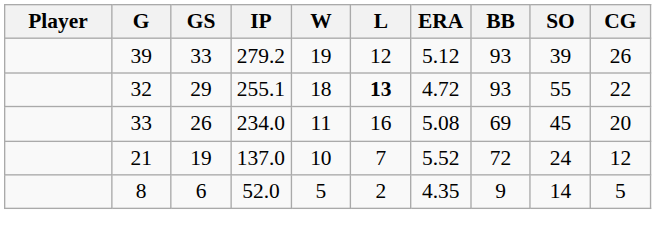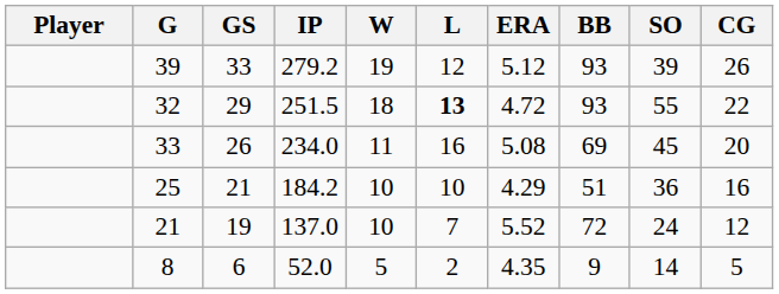 <table class="wikitable sortable">
 <tr>
 <th bgcolor="#DDDDFF" width="16%">Player</th>
 <th bgcolor="#DDDDFF" width="9%">G</th>
 <th bgcolor="#DDDDFF" width="9%">GS</th>
 <th bgcolor="#DDDDFF" width="9%">IP</th>
 <th bgcolor="#DDDDFF" width="9%">W</th>
 <th bgcolor="#DDDDFF" width="9%">L</th>
 <th bgcolor="#DDDDFF" width="9%">ERA</th>
 <th bgcolor="#DDDDFF" width="9%">BB</th>
 <th bgcolor="#DDDDFF" width="9%">SO</th>
 <th bgcolor="#DDDDFF" width="9%">CG</th>
 </tr>
 <tr align="center">
 <td></td>
 <td>39</td>
 <td>33</td>
 <td>279.2</td>
 <td>19</td>
 <td>12</td>
 <td>5.12</td>
 <td>93</td>
 <td>39</td>
 <td>26</td>
 </tr>
 <tr align="center">
 <td></td>
 <td>32</td>
 <td>29</td>
-<td>255.1</td>
+<td>251.5</td>
 <td>18</td>
 <td><strong>13</strong></td>
 <td>4.72</td>
 <td>93</td>
 <td>55</td>
 <td>22</td>
 </tr>
 <tr align="center">
 <td></td>
 <td>33</td>
 <td>26</td>
 <td>234.0</td>
 <td>11</td>
 <td>16</td>
 <td>5.08</td>
 <td>69</td>
 <td>45</td>
 <td>20</td>
+</tr>
+<tr align="center">
+<td></td>
+<td>25</td>
+<td>21</td>
+<td>184.2</td>
+<td>10</td>
+<td>10</td>
+<td>4.29</td>
+<td>51</td>
+<td>36</td>
+<td>16</td>
 </tr>
 <tr align="center">
 <td></td>
 <td>21</td>
 <td>19</td>
 <td>137.0</td>
 <td>10</td>
 <td>7</td>
 <td>5.52</td>
 <td>72</td>
 <td>24</td>
 <td>12</td>
 </tr>
 <tr align="center">
 <td></td>
 <td>8</td>
 <td>6</td>
 <td>52.0</td>
 <td>5</td>
 <td>2</td>
 <td>4.35</td>
 <td>9</td>
 <td>14</td>
 <td>5</td>
 </tr>
 </table>
